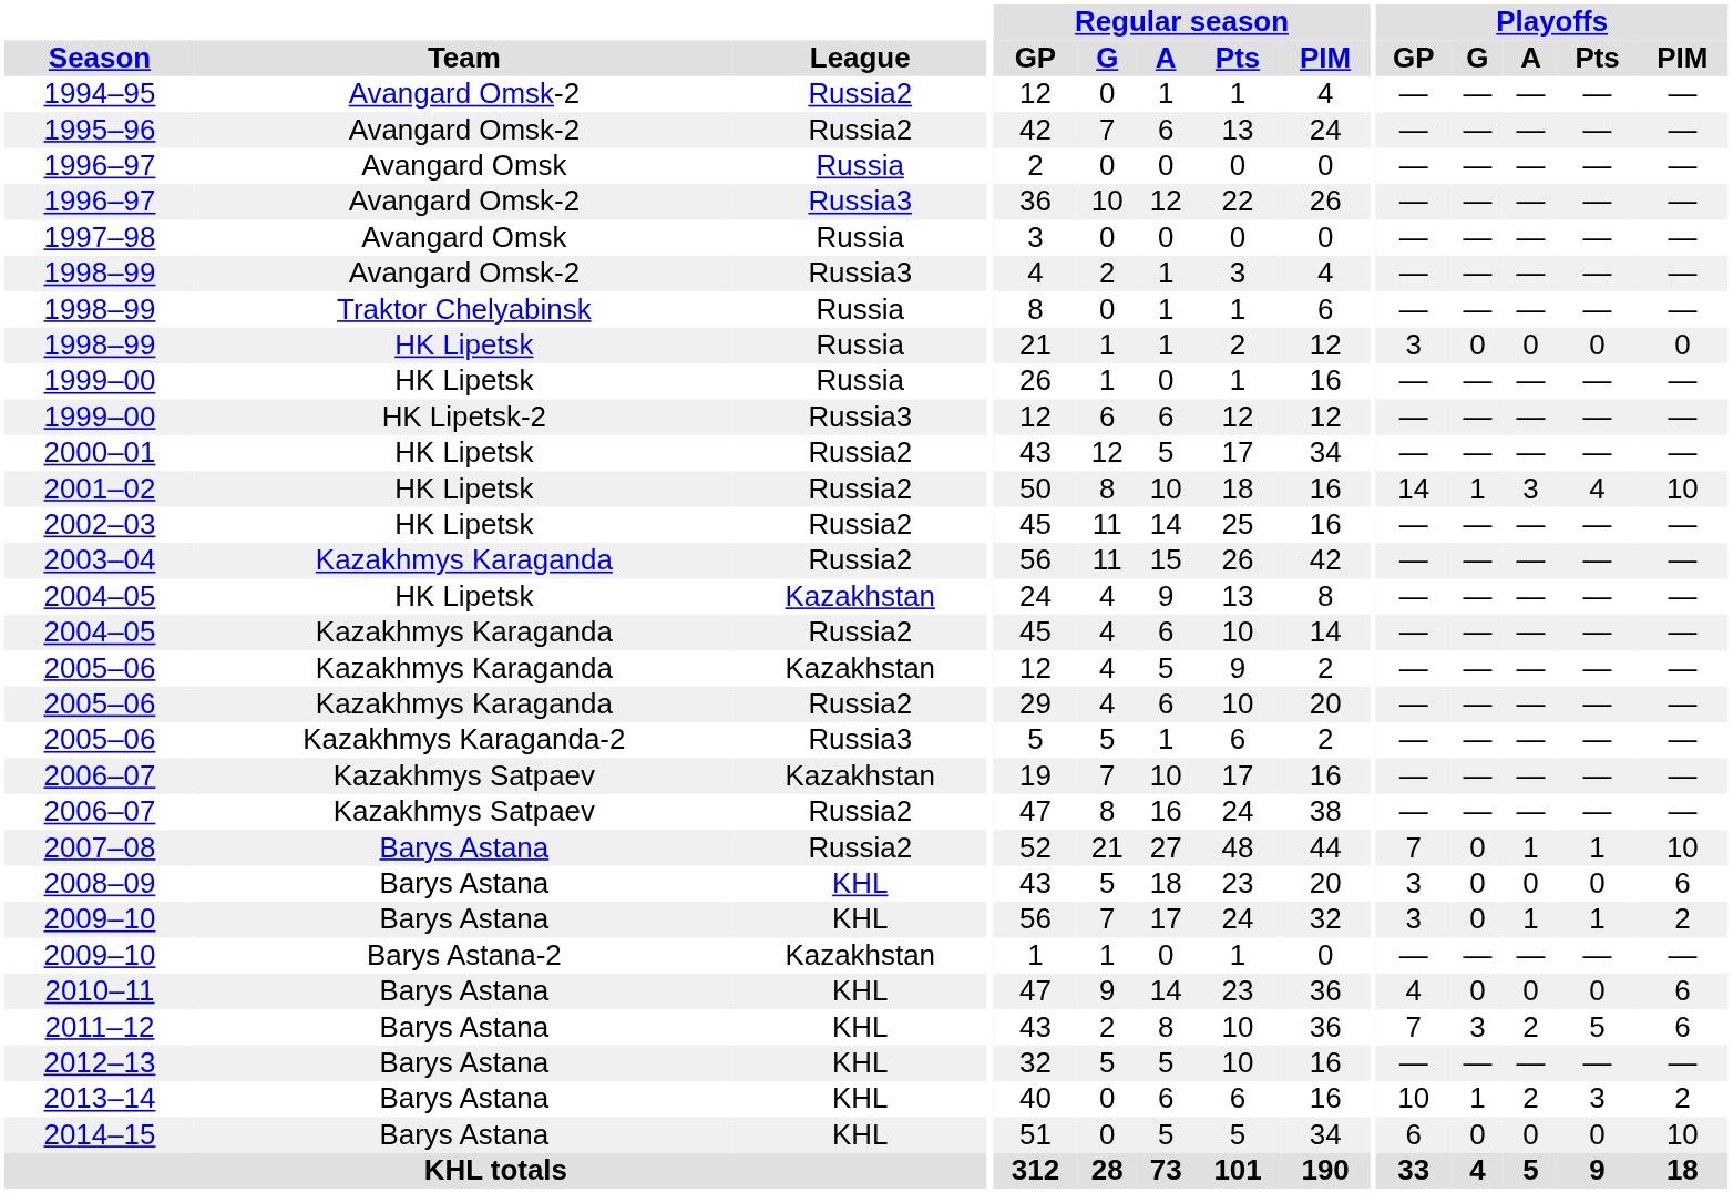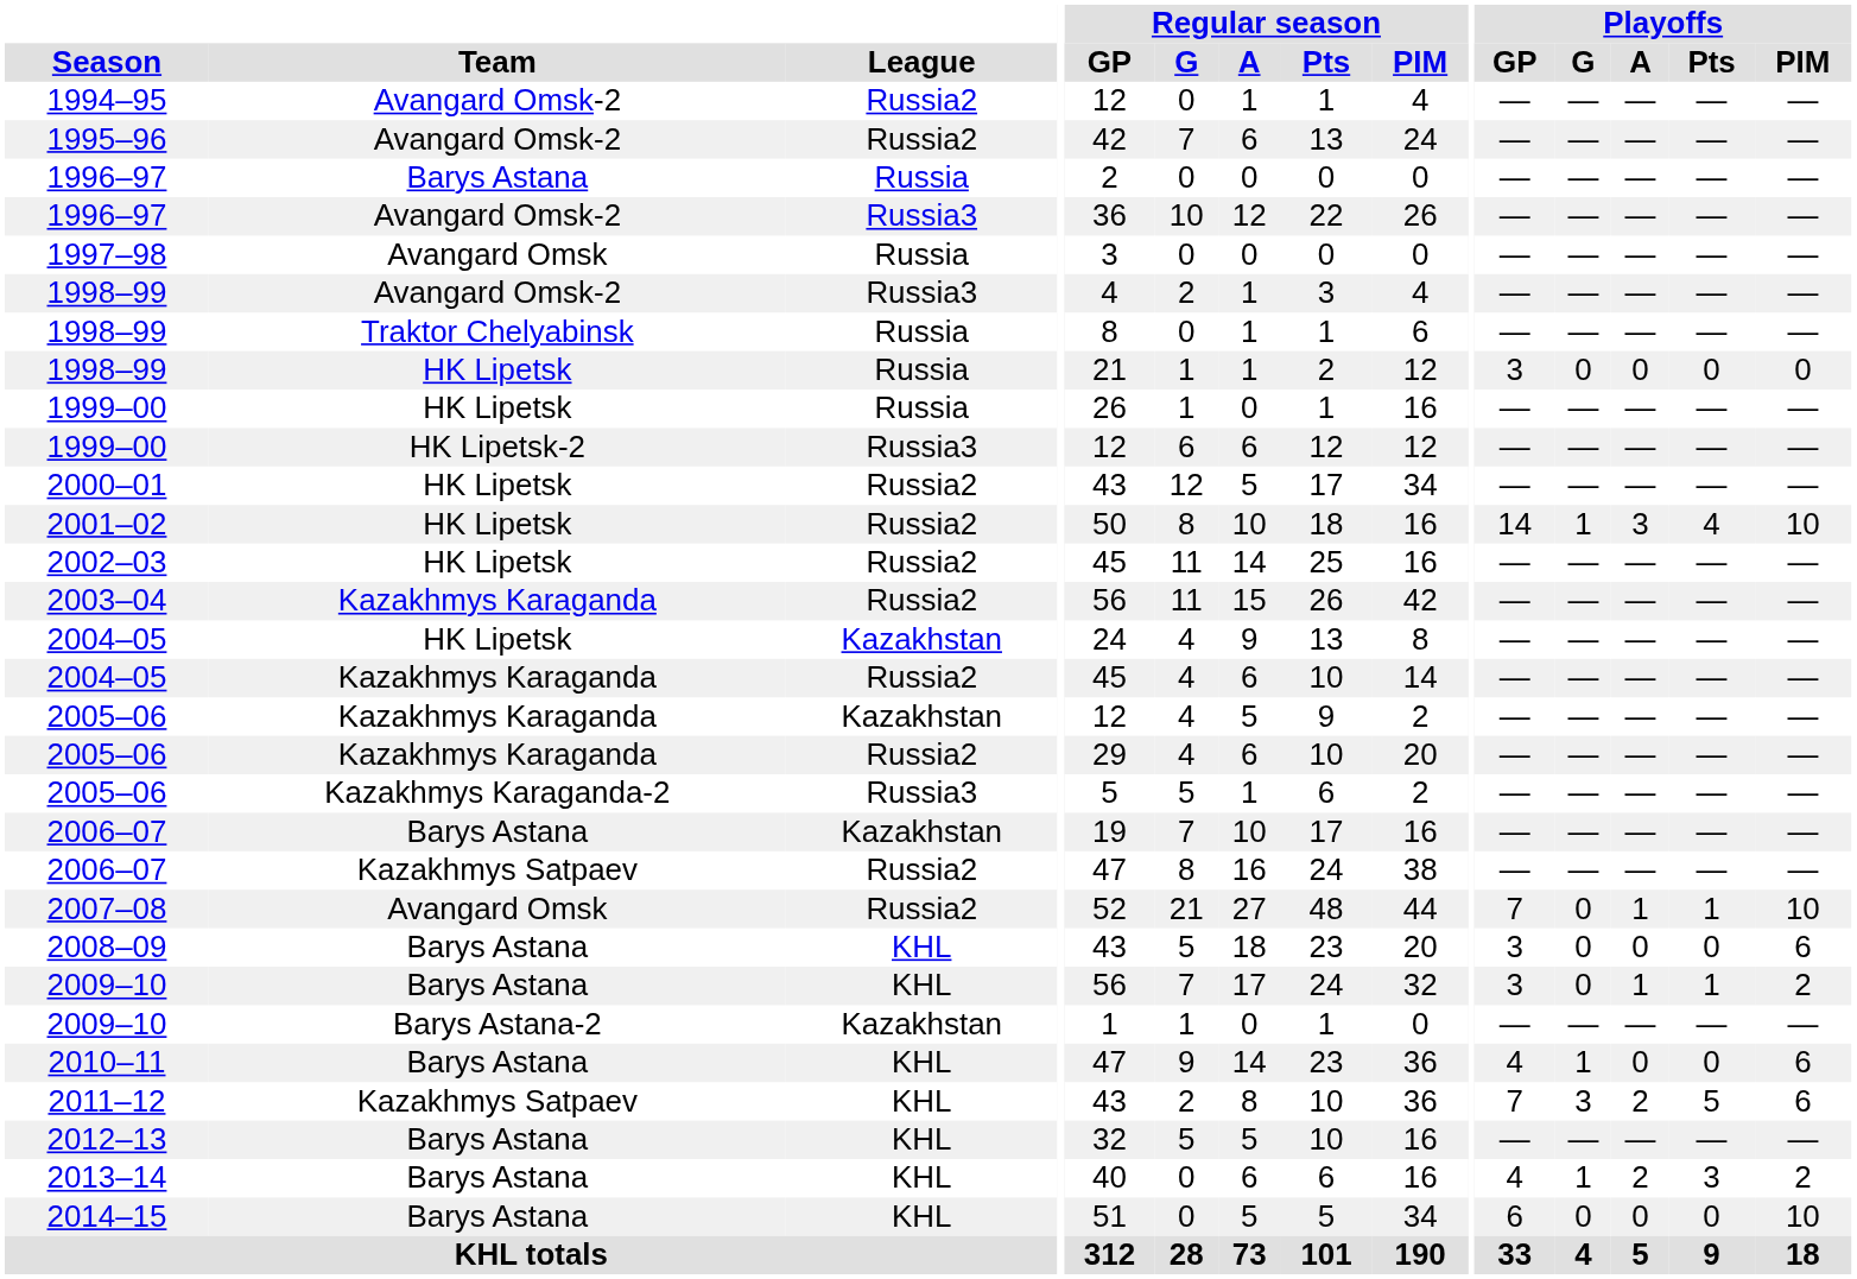 <table border="0" cellpadding="1" cellspacing="0" style="text-align:center; width:60em">
 <tr bgcolor="#e0e0e0">
 <th colspan="3" bgcolor="#ffffff"></th>
 <th rowspan="99" bgcolor="#ffffff"></th>
 <th colspan="5"><a href='#'>Regular season</a></th>
 <th rowspan="99" bgcolor="#ffffff"></th>
 <th colspan="5"><a href='#'>Playoffs</a></th>
 </tr>
 <tr bgcolor="#e0e0e0">
 <th><a href='#'>Season</a></th>
 <th>Team</th>
 <th>League</th>
 <th>GP</th>
 <th><a href='#'>G</a></th>
 <th><a href='#'>A</a></th>
 <th><a href='#'>Pts</a></th>
 <th><a href='#'>PIM</a></th>
 <th>GP</th>
 <th>G</th>
 <th>A</th>
 <th>Pts</th>
 <th>PIM</th>
 </tr>
 <tr>
 <td><a href='#'>1994–95</a></td>
 <td><a href='#'>Avangard Omsk</a>-2</td>
 <td><a href='#'>Russia2</a></td>
 <td>12</td>
 <td>0</td>
 <td>1</td>
 <td>1</td>
 <td>4</td>
 <td>—</td>
 <td>—</td>
 <td>—</td>
 <td>—</td>
 <td>—</td>
 </tr>
 <tr bgcolor="#f0f0f0">
 <td><a href='#'>1995–96</a></td>
 <td>Avangard Omsk-2</td>
 <td>Russia2</td>
 <td>42</td>
 <td>7</td>
 <td>6</td>
 <td>13</td>
 <td>24</td>
 <td>—</td>
 <td>—</td>
 <td>—</td>
 <td>—</td>
 <td>—</td>
 </tr>
 <tr>
 <td><a href='#'>1996–97</a></td>
-<td>Avangard Omsk</td>
+<td><a href='#'>Barys Astana</a></td>
 <td><a href='#'>Russia</a></td>
 <td>2</td>
 <td>0</td>
 <td>0</td>
 <td>0</td>
 <td>0</td>
 <td>—</td>
 <td>—</td>
 <td>—</td>
 <td>—</td>
 <td>—</td>
 </tr>
 <tr bgcolor="#f0f0f0">
 <td><a href='#'>1996–97</a></td>
 <td>Avangard Omsk-2</td>
 <td><a href='#'>Russia3</a></td>
 <td>36</td>
 <td>10</td>
 <td>12</td>
 <td>22</td>
 <td>26</td>
 <td>—</td>
 <td>—</td>
 <td>—</td>
 <td>—</td>
 <td>—</td>
 </tr>
 <tr>
 <td><a href='#'>1997–98</a></td>
 <td>Avangard Omsk</td>
 <td>Russia</td>
 <td>3</td>
 <td>0</td>
 <td>0</td>
 <td>0</td>
 <td>0</td>
 <td>—</td>
 <td>—</td>
 <td>—</td>
 <td>—</td>
 <td>—</td>
 </tr>
 <tr bgcolor="#f0f0f0">
 <td><a href='#'>1998–99</a></td>
 <td>Avangard Omsk-2</td>
 <td>Russia3</td>
 <td>4</td>
 <td>2</td>
 <td>1</td>
 <td>3</td>
 <td>4</td>
 <td>—</td>
 <td>—</td>
 <td>—</td>
 <td>—</td>
 <td>—</td>
 </tr>
 <tr>
 <td><a href='#'>1998–99</a></td>
 <td><a href='#'>Traktor Chelyabinsk</a></td>
 <td>Russia</td>
 <td>8</td>
 <td>0</td>
 <td>1</td>
 <td>1</td>
 <td>6</td>
 <td>—</td>
 <td>—</td>
 <td>—</td>
 <td>—</td>
 <td>—</td>
 </tr>
 <tr bgcolor="#f0f0f0">
 <td><a href='#'>1998–99</a></td>
 <td><a href='#'>HK Lipetsk</a></td>
 <td>Russia</td>
 <td>21</td>
 <td>1</td>
 <td>1</td>
 <td>2</td>
 <td>12</td>
 <td>3</td>
 <td>0</td>
 <td>0</td>
 <td>0</td>
 <td>0</td>
 </tr>
 <tr>
 <td><a href='#'>1999–00</a></td>
 <td>HK Lipetsk</td>
 <td>Russia</td>
 <td>26</td>
 <td>1</td>
 <td>0</td>
 <td>1</td>
 <td>16</td>
 <td>—</td>
 <td>—</td>
 <td>—</td>
 <td>—</td>
 <td>—</td>
 </tr>
 <tr bgcolor="#f0f0f0">
 <td><a href='#'>1999–00</a></td>
 <td>HK Lipetsk-2</td>
 <td>Russia3</td>
 <td>12</td>
 <td>6</td>
 <td>6</td>
 <td>12</td>
 <td>12</td>
 <td>—</td>
 <td>—</td>
 <td>—</td>
 <td>—</td>
 <td>—</td>
 </tr>
 <tr>
 <td><a href='#'>2000–01</a></td>
 <td>HK Lipetsk</td>
 <td>Russia2</td>
 <td>43</td>
 <td>12</td>
 <td>5</td>
 <td>17</td>
 <td>34</td>
 <td>—</td>
 <td>—</td>
 <td>—</td>
 <td>—</td>
 <td>—</td>
 </tr>
 <tr bgcolor="#f0f0f0">
 <td><a href='#'>2001–02</a></td>
 <td>HK Lipetsk</td>
 <td>Russia2</td>
 <td>50</td>
 <td>8</td>
 <td>10</td>
 <td>18</td>
 <td>16</td>
 <td>14</td>
 <td>1</td>
 <td>3</td>
 <td>4</td>
 <td>10</td>
 </tr>
 <tr>
 <td><a href='#'>2002–03</a></td>
 <td>HK Lipetsk</td>
 <td>Russia2</td>
 <td>45</td>
 <td>11</td>
 <td>14</td>
 <td>25</td>
 <td>16</td>
 <td>—</td>
 <td>—</td>
 <td>—</td>
 <td>—</td>
 <td>—</td>
 </tr>
 <tr bgcolor="#f0f0f0">
 <td><a href='#'>2003–04</a></td>
 <td><a href='#'>Kazakhmys Karaganda</a></td>
 <td>Russia2</td>
 <td>56</td>
 <td>11</td>
 <td>15</td>
 <td>26</td>
 <td>42</td>
 <td>—</td>
 <td>—</td>
 <td>—</td>
 <td>—</td>
 <td>—</td>
 </tr>
 <tr>
 <td><a href='#'>2004–05</a></td>
 <td>HK Lipetsk</td>
 <td><a href='#'>Kazakhstan</a></td>
 <td>24</td>
 <td>4</td>
 <td>9</td>
 <td>13</td>
 <td>8</td>
 <td>—</td>
 <td>—</td>
 <td>—</td>
 <td>—</td>
 <td>—</td>
 </tr>
 <tr bgcolor="#f0f0f0">
 <td><a href='#'>2004–05</a></td>
 <td>Kazakhmys Karaganda</td>
 <td>Russia2</td>
 <td>45</td>
 <td>4</td>
 <td>6</td>
 <td>10</td>
 <td>14</td>
 <td>—</td>
 <td>—</td>
 <td>—</td>
 <td>—</td>
 <td>—</td>
 </tr>
 <tr>
 <td><a href='#'>2005–06</a></td>
 <td>Kazakhmys Karaganda</td>
 <td>Kazakhstan</td>
 <td>12</td>
 <td>4</td>
 <td>5</td>
 <td>9</td>
 <td>2</td>
 <td>—</td>
 <td>—</td>
 <td>—</td>
 <td>—</td>
 <td>—</td>
 </tr>
 <tr bgcolor="#f0f0f0">
 <td><a href='#'>2005–06</a></td>
 <td>Kazakhmys Karaganda</td>
 <td>Russia2</td>
 <td>29</td>
 <td>4</td>
 <td>6</td>
 <td>10</td>
 <td>20</td>
 <td>—</td>
 <td>—</td>
 <td>—</td>
 <td>—</td>
 <td>—</td>
 </tr>
 <tr>
 <td><a href='#'>2005–06</a></td>
 <td>Kazakhmys Karaganda-2</td>
 <td>Russia3</td>
 <td>5</td>
 <td>5</td>
 <td>1</td>
 <td>6</td>
 <td>2</td>
 <td>—</td>
 <td>—</td>
 <td>—</td>
 <td>—</td>
 <td>—</td>
 </tr>
 <tr bgcolor="#f0f0f0">
 <td><a href='#'>2006–07</a></td>
-<td>Kazakhmys Satpaev</td>
+<td>Barys Astana</td>
 <td>Kazakhstan</td>
 <td>19</td>
 <td>7</td>
 <td>10</td>
 <td>17</td>
 <td>16</td>
 <td>—</td>
 <td>—</td>
 <td>—</td>
 <td>—</td>
 <td>—</td>
 </tr>
 <tr>
 <td><a href='#'>2006–07</a></td>
 <td>Kazakhmys Satpaev</td>
 <td>Russia2</td>
 <td>47</td>
 <td>8</td>
 <td>16</td>
 <td>24</td>
 <td>38</td>
 <td>—</td>
 <td>—</td>
 <td>—</td>
 <td>—</td>
 <td>—</td>
 </tr>
 <tr bgcolor="#f0f0f0">
 <td><a href='#'>2007–08</a></td>
-<td><a href='#'>Barys Astana</a></td>
+<td>Avangard Omsk</td>
 <td>Russia2</td>
 <td>52</td>
 <td>21</td>
 <td>27</td>
 <td>48</td>
 <td>44</td>
 <td>7</td>
 <td>0</td>
 <td>1</td>
 <td>1</td>
 <td>10</td>
 </tr>
 <tr>
 <td><a href='#'>2008–09</a></td>
 <td>Barys Astana</td>
 <td><a href='#'>KHL</a></td>
 <td>43</td>
 <td>5</td>
 <td>18</td>
 <td>23</td>
 <td>20</td>
 <td>3</td>
 <td>0</td>
 <td>0</td>
 <td>0</td>
 <td>6</td>
 </tr>
 <tr bgcolor="#f0f0f0">
 <td><a href='#'>2009–10</a></td>
 <td>Barys Astana</td>
 <td>KHL</td>
 <td>56</td>
 <td>7</td>
 <td>17</td>
 <td>24</td>
 <td>32</td>
 <td>3</td>
 <td>0</td>
 <td>1</td>
 <td>1</td>
 <td>2</td>
 </tr>
 <tr>
 <td><a href='#'>2009–10</a></td>
 <td>Barys Astana-2</td>
 <td>Kazakhstan</td>
 <td>1</td>
 <td>1</td>
 <td>0</td>
 <td>1</td>
 <td>0</td>
 <td>—</td>
 <td>—</td>
 <td>—</td>
 <td>—</td>
 <td>—</td>
 </tr>
 <tr bgcolor="#f0f0f0">
 <td><a href='#'>2010–11</a></td>
 <td>Barys Astana</td>
 <td>KHL</td>
 <td>47</td>
 <td>9</td>
 <td>14</td>
 <td>23</td>
 <td>36</td>
 <td>4</td>
-<td>0</td>
+<td>1</td>
 <td>0</td>
 <td>0</td>
 <td>6</td>
 </tr>
 <tr>
 <td><a href='#'>2011–12</a></td>
-<td>Barys Astana</td>
+<td>Kazakhmys Satpaev</td>
 <td>KHL</td>
 <td>43</td>
 <td>2</td>
 <td>8</td>
 <td>10</td>
 <td>36</td>
 <td>7</td>
 <td>3</td>
 <td>2</td>
 <td>5</td>
 <td>6</td>
 </tr>
 <tr bgcolor="#f0f0f0">
 <td><a href='#'>2012–13</a></td>
 <td>Barys Astana</td>
 <td>KHL</td>
 <td>32</td>
 <td>5</td>
 <td>5</td>
 <td>10</td>
 <td>16</td>
 <td>—</td>
 <td>—</td>
 <td>—</td>
 <td>—</td>
 <td>—</td>
 </tr>
 <tr>
 <td><a href='#'>2013–14</a></td>
 <td>Barys Astana</td>
 <td>KHL</td>
 <td>40</td>
 <td>0</td>
 <td>6</td>
 <td>6</td>
 <td>16</td>
-<td>10</td>
+<td>4</td>
 <td>1</td>
 <td>2</td>
 <td>3</td>
 <td>2</td>
 </tr>
 <tr bgcolor="#f0f0f0">
 <td><a href='#'>2014–15</a></td>
 <td>Barys Astana</td>
 <td>KHL</td>
 <td>51</td>
 <td>0</td>
 <td>5</td>
 <td>5</td>
 <td>34</td>
 <td>6</td>
 <td>0</td>
 <td>0</td>
 <td>0</td>
 <td>10</td>
 </tr>
 <tr>
 </tr>
 <tr ALIGN="center" bgcolor="#e0e0e0">
 <th colspan="3">KHL totals</th>
 <th ALIGN="center">312</th>
 <th ALIGN="center">28</th>
 <th ALIGN="center">73</th>
 <th ALIGN="center">101</th>
 <th ALIGN="center">190</th>
 <th ALIGN="center">33</th>
 <th ALIGN="center">4</th>
 <th ALIGN="center">5</th>
 <th ALIGN="center">9</th>
 <th ALIGN="center">18</th>
 </tr>
 </table>
